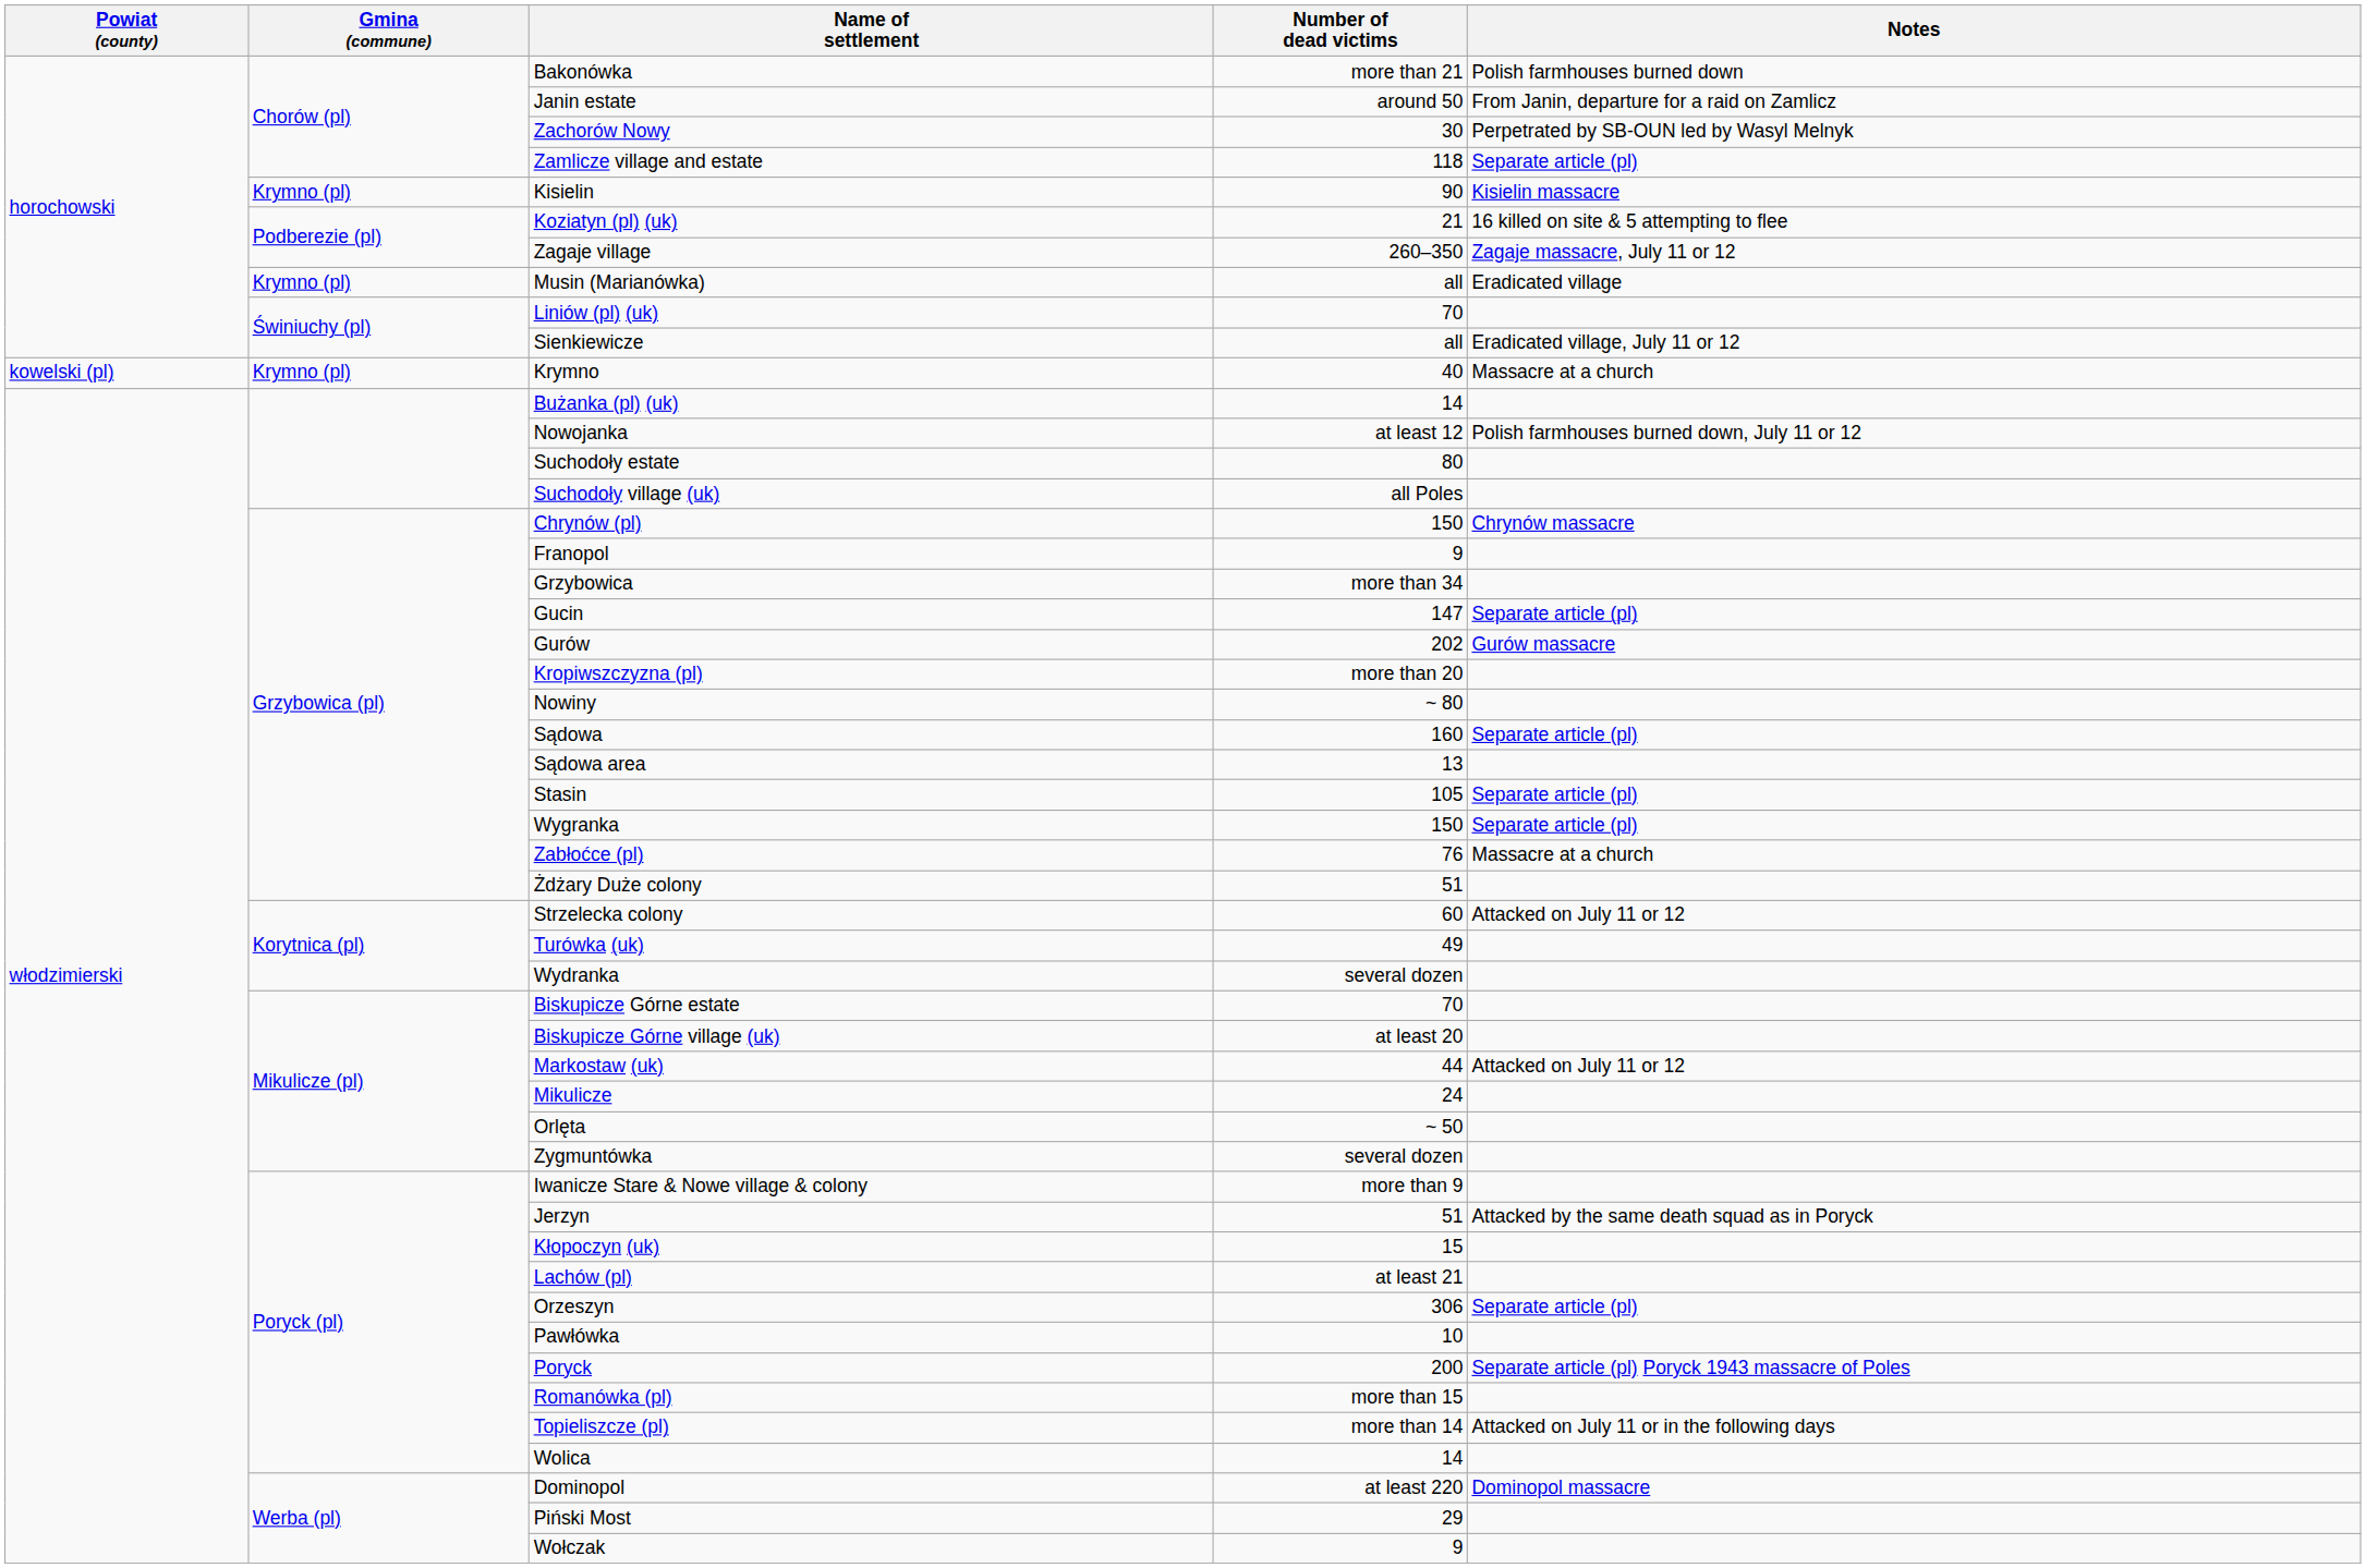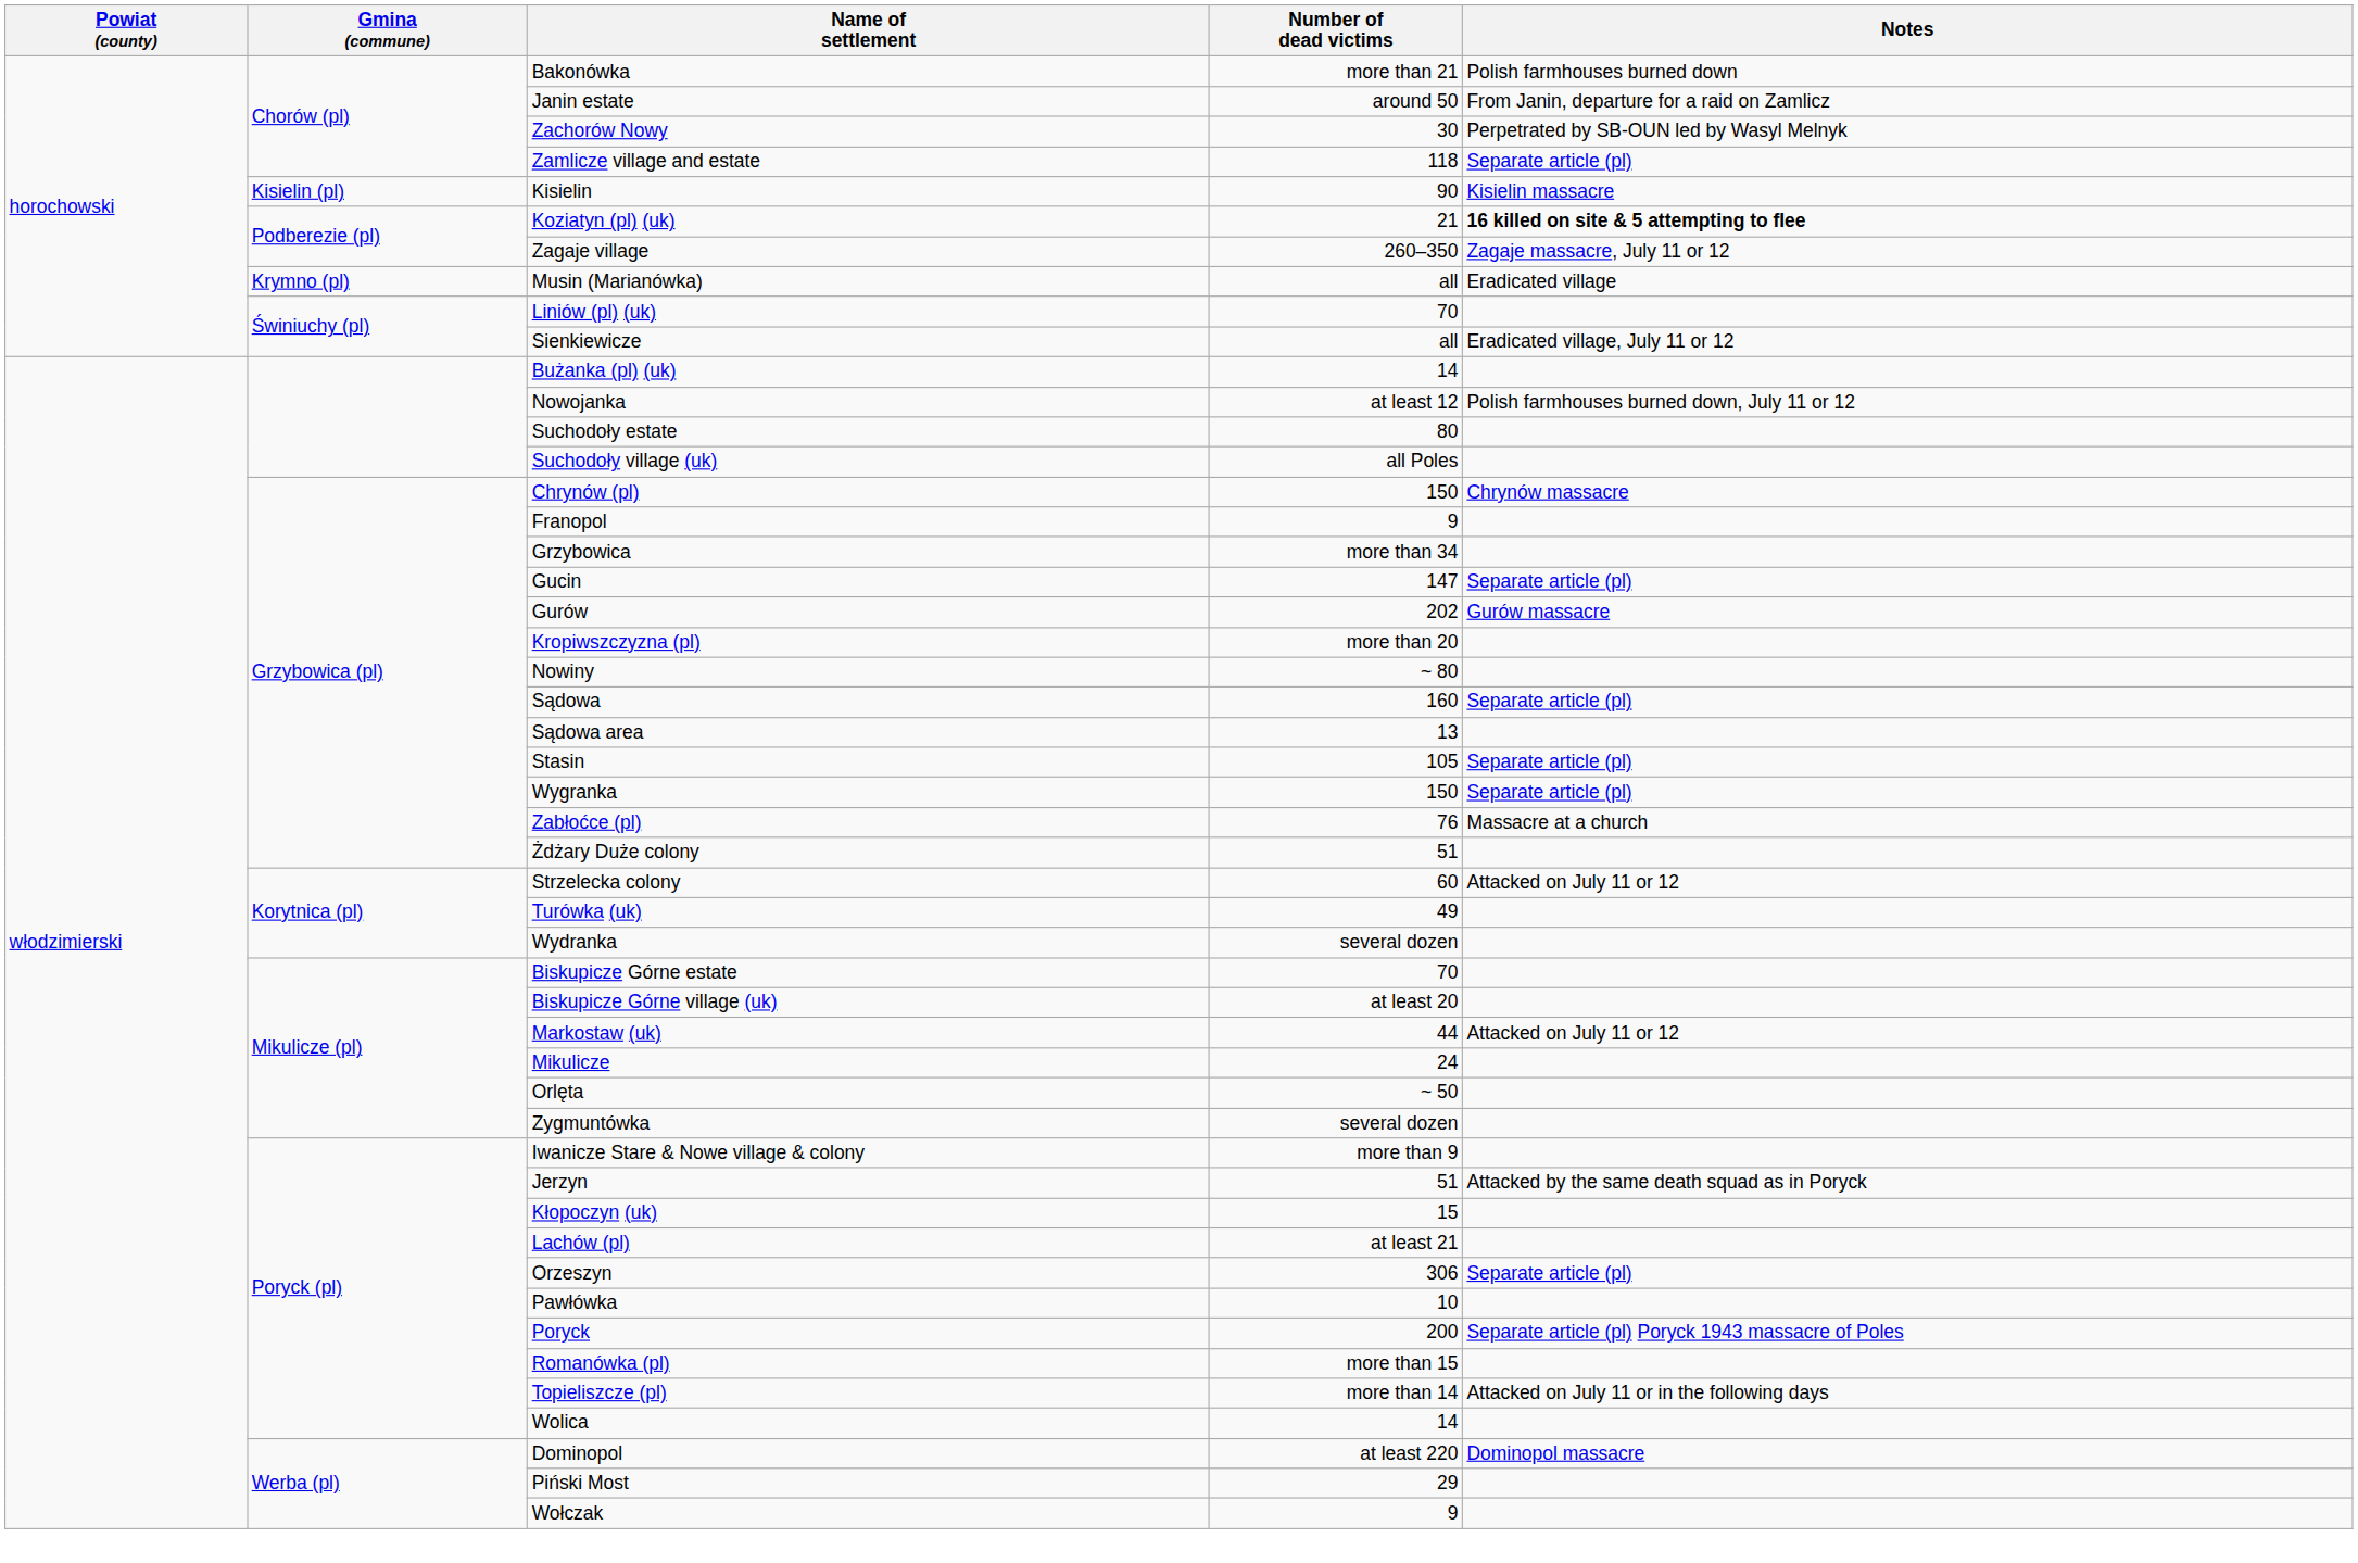 <table class="wikitable sortable plainrowheaders" width=100%>
 <tr>
 <th><a href='#'>Powiat</a> <br> <small><em>(county)</em></small></th>
 <th><a href='#'>Gmina</a> <br> <small><em>(commune)</em></small></th>
 <th>Name of <br> settlement</th>
 <th>Number of <br> dead victims</th>
 <th scope="col" class="unsortable">Notes</th>
 </tr>
 <tr>
 <td rowspan="10"><a href='#'>horochowski</a></td>
 <td rowspan="4"><a href='#'>Chorów (pl)</a></td>
 <td>Bakonówka</td>
 <td style="text-align:right">more than 21</td>
 <td>Polish farmhouses burned down</td>
 </tr>
 <tr>
 <td>Janin estate</td>
 <td style="text-align:right">around 50</td>
 <td>From Janin, departure for a raid on Zamlicz</td>
 </tr>
 <tr>
 <td><a href='#'>Zachorów Nowy</a></td>
 <td style="text-align:right">30</td>
 <td>Perpetrated by SB-OUN led by Wasyl Melnyk</td>
 </tr>
 <tr>
 <td><a href='#'>Zamlicze</a> village and estate</td>
 <td style="text-align:right">118</td>
 <td><a href='#'>Separate article (pl)</a></td>
 </tr>
 <tr>
-<td><a href='#'>Krymno (pl)</a></td>
+<td><a href='#'>Kisielin (pl)</a></td>
 <td>Kisielin</td>
 <td style="text-align:right">90</td>
 <td><a href='#'>Kisielin massacre</a></td>
 </tr>
 <tr>
 <td rowspan="2"><a href='#'>Podberezie (pl)</a></td>
 <td><a href='#'>Koziatyn (pl)</a> <a href='#'>(uk)</a></td>
 <td style="text-align:right">21</td>
-<td>16 killed on site & 5 attempting to flee</td>
+<td><strong>16 killed on site & 5 attempting to flee</strong></td>
 </tr>
 <tr>
 <td>Zagaje village</td>
 <td style="text-align:right">260–350</td>
 <td><a href='#'>Zagaje massacre</a>, July 11 or 12 </td>
 </tr>
 <tr>
 <td><a href='#'>Krymno (pl)</a></td>
 <td>Musin (Marianówka)</td>
 <td style="text-align:right">all</td>
 <td>Eradicated village</td>
 </tr>
 <tr>
 <td rowspan="2"><a href='#'>Świniuchy (pl)</a></td>
 <td><a href='#'>Liniów (pl)</a> <a href='#'>(uk)</a></td>
 <td style="text-align:right">70</td>
 <td></td>
 </tr>
 <tr>
 <td>Sienkiewicze</td>
 <td style="text-align:right">all</td>
 <td>Eradicated village, July 11 or 12</td>
-</tr>
-<tr>
-<td><a href='#'>kowelski (pl)</a></td>
-<td><a href='#'>Krymno (pl)</a></td>
-<td>Krymno</td>
-<td style="text-align:right">40</td>
-<td>Massacre at a church</td>
 </tr>
 <tr>
 <td rowspan="39"><a href='#'>włodzimierski</a></td>
 <td rowspan="4"></td>
 <td><a href='#'>Bużanka (pl)</a> <a href='#'>(uk)</a></td>
 <td style="text-align:right">14</td>
 <td></td>
 </tr>
 <tr>
 <td>Nowojanka </td>
 <td style="text-align:right">at least 12</td>
 <td>Polish farmhouses burned down, July 11 or 12</td>
 </tr>
 <tr>
 <td>Suchodoły estate </td>
 <td style="text-align:right">80</td>
 <td></td>
 </tr>
 <tr>
 <td><a href='#'>Suchodoły</a> village <a href='#'>(uk)</a></td>
 <td style="text-align:right">all Poles</td>
 <td></td>
 </tr>
 <tr>
 <td rowspan="13"><a href='#'>Grzybowica (pl)</a></td>
 <td><a href='#'>Chrynów (pl)</a></td>
 <td style="text-align:right">150</td>
 <td><a href='#'>Chrynów massacre</a></td>
 </tr>
 <tr>
 <td>Franopol </td>
 <td style="text-align:right">9</td>
 <td></td>
 </tr>
 <tr>
 <td>Grzybowica</td>
 <td style="text-align:right">more than 34</td>
 <td></td>
 </tr>
 <tr>
 <td>Gucin</td>
 <td style="text-align:right">147</td>
 <td><a href='#'>Separate article (pl)</a></td>
 </tr>
 <tr>
 <td>Gurów</td>
 <td style="text-align:right">202</td>
 <td><a href='#'>Gurów massacre</a></td>
 </tr>
 <tr>
 <td><a href='#'>Kropiwszczyzna (pl)</a></td>
 <td style="text-align:right">more than 20</td>
 <td></td>
 </tr>
 <tr>
 <td>Nowiny</td>
 <td style="text-align:right">~ 80</td>
 <td></td>
 </tr>
 <tr>
 <td>Sądowa</td>
 <td style="text-align:right">160</td>
 <td><a href='#'>Separate article (pl)</a></td>
 </tr>
 <tr>
 <td>Sądowa area</td>
 <td style="text-align:right">13</td>
 <td></td>
 </tr>
 <tr>
 <td>Stasin</td>
 <td style="text-align:right">105</td>
 <td><a href='#'>Separate article (pl)</a></td>
 </tr>
 <tr>
 <td>Wygranka</td>
 <td style="text-align:right">150</td>
 <td><a href='#'>Separate article (pl)</a></td>
 </tr>
 <tr>
 <td><a href='#'>Zabłoćce (pl)</a></td>
 <td style="text-align:right">76</td>
 <td>Massacre at a church</td>
 </tr>
 <tr>
 <td>Żdżary Duże colony</td>
 <td style="text-align:right">51</td>
 <td></td>
 </tr>
 <tr>
 <td rowspan="3"><a href='#'>Korytnica (pl)</a></td>
 <td>Strzelecka colony</td>
 <td style="text-align:right">60</td>
 <td>Attacked on July 11 or 12</td>
 </tr>
 <tr>
 <td><a href='#'>Turówka</a> <a href='#'>(uk)</a></td>
 <td style="text-align:right">49</td>
 <td></td>
 </tr>
 <tr>
 <td>Wydranka</td>
 <td style="text-align:right">several dozen</td>
 <td></td>
 </tr>
 <tr>
 <td rowspan="6"><a href='#'>Mikulicze (pl)</a></td>
 <td><a href='#'>Biskupicze</a> Górne estate</td>
 <td style="text-align:right">70</td>
 <td></td>
 </tr>
 <tr>
 <td><a href='#'>Biskupicze Górne</a> village <a href='#'>(uk)</a></td>
 <td style="text-align:right">at least 20</td>
 <td></td>
 </tr>
 <tr>
 <td><a href='#'>Markostaw</a> <a href='#'>(uk)</a></td>
 <td style="text-align:right">44</td>
 <td>Attacked on July 11 or 12</td>
 </tr>
 <tr>
 <td><a href='#'>Mikulicze</a></td>
 <td style="text-align:right">24</td>
 <td></td>
 </tr>
 <tr>
 <td>Orlęta</td>
 <td style="text-align:right">~ 50</td>
 <td></td>
 </tr>
 <tr>
 <td>Zygmuntówka</td>
 <td style="text-align:right">several dozen</td>
 <td></td>
 </tr>
 <tr>
 <td rowspan="10"><a href='#'>Poryck (pl)</a></td>
 <td>Iwanicze Stare & Nowe village & colony</td>
 <td style="text-align:right">more than 9</td>
 <td></td>
 </tr>
 <tr>
 <td>Jerzyn</td>
 <td style="text-align:right">51</td>
 <td>Attacked by the same death squad as in Poryck</td>
 </tr>
 <tr>
 <td><a href='#'>Kłopoczyn</a> <a href='#'>(uk)</a></td>
 <td style="text-align:right">15</td>
 <td></td>
 </tr>
 <tr>
 <td><a href='#'>Lachów (pl)</a></td>
 <td style="text-align:right">at least 21</td>
 <td></td>
 </tr>
 <tr>
 <td>Orzeszyn</td>
 <td style="text-align:right">306</td>
 <td><a href='#'>Separate article (pl)</a></td>
 </tr>
 <tr>
 <td>Pawłówka</td>
 <td style="text-align:right">10</td>
 <td></td>
 </tr>
 <tr>
 <td><a href='#'>Poryck</a></td>
 <td style="text-align:right">200</td>
 <td><a href='#'>Separate article (pl)</a> <a href='#'>Poryck 1943 massacre of Poles</a></td>
 </tr>
 <tr>
 <td><a href='#'>Romanówka (pl)</a></td>
 <td style="text-align:right">more than 15</td>
 <td></td>
 </tr>
 <tr>
 <td><a href='#'>Topieliszcze (pl)</a></td>
 <td style="text-align:right">more than 14</td>
 <td>Attacked on July 11 or in the following days</td>
 </tr>
 <tr>
 <td>Wolica</td>
 <td style="text-align:right">14</td>
 <td></td>
 </tr>
 <tr>
 <td rowspan="3"><a href='#'>Werba (pl)</a></td>
 <td>Dominopol</td>
 <td style="text-align:right">at least 220</td>
 <td><a href='#'>Dominopol massacre</a></td>
 </tr>
 <tr>
 <td>Piński Most</td>
 <td style="text-align:right">29</td>
 <td></td>
 </tr>
 <tr>
 <td>Wołczak</td>
 <td style="text-align:right">9</td>
 <td></td>
 </tr>
 </table>
